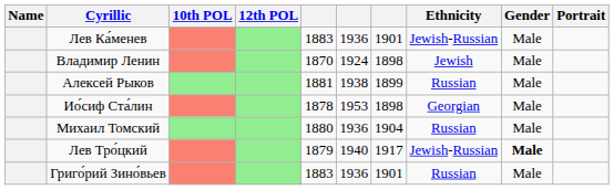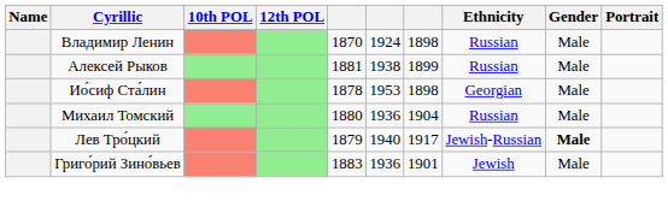 <table class="wikitable sortable" style=text-align:center>
 <tr>
 <th scope="col">Name</th>
 <th scope="col" class="unsortable"><a href='#'>Cyrillic</a></th>
 <th scope="col"><a href='#'>10th POL</a></th>
 <th scope="col"><a href='#'>12th POL</a></th>
 <th scope="col"></th>
 <th scope="col"></th>
 <th scope="col"></th>
 <th scope="col">Ethnicity</th>
 <th scope="col">Gender</th>
 <th scope="col" class="unsortable">Portrait</th>
 </tr>
 <tr>
 <th align="center" scope="row" style="font-weight:normal;"></th>
-<td>Лев Ка́менев</td>
-<td bgcolor = Salmon></td>
-<td bgcolor = LightGreen></td>
-<td>1883</td>
-<td>1936</td>
-<td>1901</td>
-<td><a href='#'>Jewish</a>-<a href='#'>Russian</a><br></td>
-<td>Male</td>
-<td></td>
-</tr>
-<tr>
-<th align="center" scope="row" style="font-weight:normal;"></th>
 <td>Владимир Ленин</td>
 <td bgcolor = Salmon></td>
 <td bgcolor = LightGreen></td>
 <td>1870</td>
 <td>1924</td>
 <td>1898</td>
-<td><a href='#'>Jewish</a></td>
+<td><a href='#'>Russian</a></td>
 <td>Male</td>
 <td></td>
 </tr>
 <tr>
 <th align="center" scope="row" style="font-weight:normal;"></th>
 <td>Алексей Рыков</td>
 <td bgcolor = LightGreen></td>
 <td bgcolor = LightGreen></td>
 <td>1881</td>
 <td>1938</td>
 <td>1899</td>
 <td><a href='#'>Russian</a></td>
 <td>Male</td>
 <td></td>
 </tr>
 <tr>
 <th align="center" scope="row" style="font-weight:normal;"></th>
 <td>Ио́сиф Ста́лин</td>
 <td bgcolor = Salmon></td>
 <td bgcolor = LightGreen></td>
 <td>1878</td>
 <td>1953</td>
 <td>1898</td>
 <td><a href='#'>Georgian</a></td>
 <td>Male</td>
 <td></td>
 </tr>
 <tr>
 <th align="center" scope="row" style="font-weight:normal;"></th>
 <td>Михаил Томский</td>
 <td bgcolor = LightGreen></td>
 <td bgcolor = LightGreen></td>
 <td>1880</td>
 <td>1936</td>
 <td>1904</td>
 <td><a href='#'>Russian</a></td>
 <td>Male</td>
 <td></td>
 </tr>
 <tr>
 <th align="center" scope="row" style="font-weight:normal;"></th>
 <td>Лев Тро́цкий</td>
 <td bgcolor = Salmon></td>
 <td bgcolor = LightGreen></td>
 <td>1879</td>
 <td>1940</td>
 <td>1917</td>
 <td><a href='#'>Jewish</a>-<a href='#'>Russian</a><br></td>
 <td><strong>Male</strong></td>
 <td></td>
 </tr>
 <tr>
 <th align="center" scope="row" style="font-weight:normal;"></th>
 <td>Григо́рий Зино́вьев</td>
 <td bgcolor = Salmon></td>
 <td bgcolor = LightGreen></td>
 <td>1883</td>
 <td>1936</td>
 <td>1901</td>
-<td><a href='#'>Russian</a></td>
+<td><a href='#'>Jewish</a></td>
 <td>Male</td>
 <td></td>
 </tr>
 </table>
